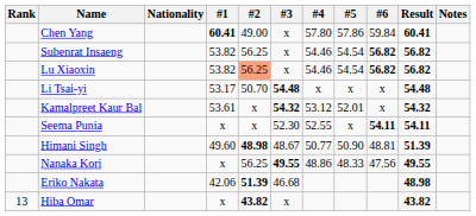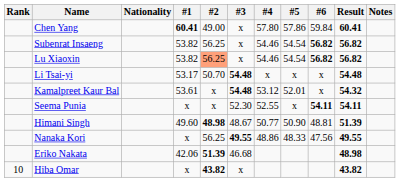 <table class="wikitable sortable" style="text-align:center">
 <tr>
 <th>Rank</th>
 <th>Name</th>
 <th>Nationality</th>
 <th>#1</th>
 <th>#2</th>
 <th>#3</th>
 <th>#4</th>
 <th>#5</th>
 <th>#6</th>
 <th>Result</th>
 <th>Notes</th>
 </tr>
 <tr>
 <td></td>
 <td align=left><a href='#'>Chen Yang</a></td>
 <td align=left></td>
 <td><strong>60.41</strong></td>
 <td>49.00</td>
 <td>x</td>
 <td>57.80</td>
 <td>57.86</td>
 <td>59.84</td>
 <td><strong>60.41</strong></td>
 <td></td>
 </tr>
 <tr>
 <td></td>
 <td align=left><a href='#'>Subenrat Insaeng</a></td>
 <td align=left></td>
 <td>53.82</td>
 <td>56.25</td>
 <td>x</td>
 <td>54.46</td>
 <td>54.54</td>
 <td><strong>56.82</strong></td>
 <td><strong>56.82</strong></td>
 <td></td>
 </tr>
 <tr>
 <td></td>
 <td align=left><a href='#'>Lu Xiaoxin</a></td>
 <td align=left></td>
 <td>53.82</td>
 <td style="background: lightsalmon;">56.25</td>
 <td>x</td>
 <td>54.46</td>
 <td>54.54</td>
 <td><strong>56.82</strong></td>
 <td><strong>56.82</strong></td>
 <td></td>
 </tr>
 <tr>
 <td></td>
 <td align=left><a href='#'>Li Tsai-yi</a></td>
 <td align=left></td>
 <td>53.17</td>
 <td>50.70</td>
 <td><strong>54.48</strong></td>
 <td>x</td>
 <td>x</td>
 <td>x</td>
 <td><strong>54.48</strong></td>
 <td></td>
 </tr>
 <tr>
 <td></td>
 <td align=left><a href='#'>Kamalpreet Kaur Bal</a></td>
 <td align=left></td>
 <td>53.61</td>
 <td>x</td>
-<td><strong>54.32</strong></td>
+<td><strong>54.48</strong></td>
 <td>53.12</td>
 <td>52.01</td>
 <td>x</td>
 <td><strong>54.32</strong></td>
 <td></td>
 </tr>
 <tr>
 <td></td>
 <td align=left><a href='#'>Seema Punia</a></td>
 <td align=left></td>
 <td>x</td>
 <td>x</td>
 <td>52.30</td>
 <td>52.55</td>
 <td>x</td>
 <td><strong>54.11</strong></td>
 <td><strong>54.11</strong></td>
 <td></td>
 </tr>
 <tr>
 <td></td>
 <td align=left><a href='#'>Himani Singh</a></td>
 <td align=left></td>
 <td>49.60</td>
 <td><strong>48.98</strong></td>
 <td>48.67</td>
 <td>50.77</td>
 <td>50.90</td>
 <td>48.81</td>
 <td><strong>51.39</strong></td>
 <td></td>
 </tr>
 <tr>
 <td></td>
 <td align=left><a href='#'>Nanaka Kori</a></td>
 <td align=left></td>
 <td>x</td>
 <td>56.25</td>
 <td><strong>49.55</strong></td>
 <td>48.86</td>
 <td>48.33</td>
 <td>47.56</td>
 <td><strong>49.55</strong></td>
 <td></td>
 </tr>
 <tr>
 <td></td>
 <td align=left><a href='#'>Eriko Nakata</a></td>
 <td align=left></td>
 <td>42.06</td>
 <td><strong>51.39</strong></td>
 <td>46.68</td>
 <td></td>
 <td></td>
 <td></td>
 <td><strong>48.98</strong></td>
 <td></td>
 </tr>
 <tr>
-<td>13</td>
+<td>10</td>
 <td align=left><a href='#'>Hiba Omar</a></td>
 <td align=left></td>
 <td>x</td>
 <td><strong>43.82</strong></td>
 <td>x</td>
 <td></td>
 <td></td>
 <td></td>
 <td><strong>43.82</strong></td>
 <td></td>
 </tr>
 </table>
